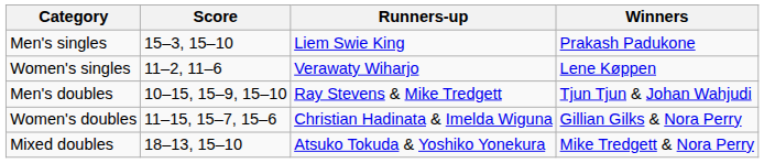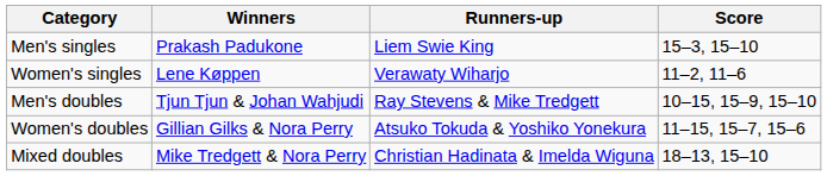 <table class=wikitable style="margin:auto;">
 <tr>
 <th>Category</th>
+<th>Winners</th>
+<th>Runners-up</th>
 <th>Score</th>
-<th>Runners-up</th>
-<th>Winners</th>
 </tr>
 <tr>
 <td>Men's singles</td>
+<td> <a href='#'>Prakash Padukone</a></td>
+<td> <a href='#'>Liem Swie King</a></td>
 <td>15–3, 15–10</td>
-<td> <a href='#'>Liem Swie King</a></td>
-<td> <a href='#'>Prakash Padukone</a></td>
 </tr>
 <tr>
 <td>Women's singles</td>
+<td> <a href='#'>Lene Køppen</a></td>
+<td> <a href='#'>Verawaty Wiharjo</a></td>
 <td>11–2, 11–6</td>
-<td> <a href='#'>Verawaty Wiharjo</a></td>
-<td> <a href='#'>Lene Køppen</a></td>
 </tr>
 <tr>
 <td>Men's doubles</td>
+<td> <a href='#'>Tjun Tjun</a> & <a href='#'>Johan Wahjudi</a></td>
+<td> <a href='#'>Ray Stevens</a> & <a href='#'>Mike Tredgett</a></td>
 <td>10–15, 15–9, 15–10</td>
-<td> <a href='#'>Ray Stevens</a> & <a href='#'>Mike Tredgett</a></td>
-<td> <a href='#'>Tjun Tjun</a> & <a href='#'>Johan Wahjudi</a></td>
 </tr>
 <tr>
 <td>Women's doubles</td>
+<td> <a href='#'>Gillian Gilks</a> & <a href='#'>Nora Perry</a></td>
+<td> <a href='#'>Atsuko Tokuda</a> & <a href='#'>Yoshiko Yonekura</a></td>
 <td>11–15, 15–7, 15–6</td>
-<td> <a href='#'>Christian Hadinata</a> & <a href='#'>Imelda Wiguna</a></td>
-<td> <a href='#'>Gillian Gilks</a> & <a href='#'>Nora Perry</a></td>
 </tr>
 <tr>
 <td>Mixed doubles</td>
+<td> <a href='#'>Mike Tredgett</a> & <a href='#'>Nora Perry</a></td>
+<td> <a href='#'>Christian Hadinata</a> & <a href='#'>Imelda Wiguna</a></td>
 <td>18–13, 15–10</td>
-<td> <a href='#'>Atsuko Tokuda</a> & <a href='#'>Yoshiko Yonekura</a></td>
-<td> <a href='#'>Mike Tredgett</a> & <a href='#'>Nora Perry</a></td>
 </tr>
 </table>
